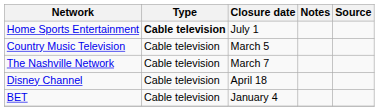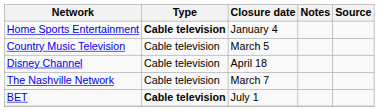 <table class="wikitable sortable">
 <tr>
 <th>Network</th>
 <th>Type</th>
 <th>Closure date</th>
 <th>Notes</th>
 <th>Source</th>
 </tr>
 <tr>
 <td><a href='#'>Home Sports Entertainment</a></td>
 <td><strong>Cable television</strong></td>
-<td>July 1</td>
+<td>January 4</td>
 <td></td>
 <td></td>
 </tr>
 <tr>
 <td><a href='#'>Country Music Television</a></td>
 <td>Cable television</td>
 <td>March 5</td>
 <td></td>
 <td></td>
 </tr>
 <tr>
+<td><a href='#'>Disney Channel</a></td>
+<td>Cable television</td>
+<td>April 18</td>
+<td></td>
+<td></td>
+</tr>
+<tr>
 <td><a href='#'>The Nashville Network</a></td>
 <td>Cable television</td>
 <td>March 7</td>
 <td></td>
 <td></td>
 </tr>
 <tr>
-<td><a href='#'>Disney Channel</a></td>
-<td>Cable television</td>
-<td>April 18</td>
-<td></td>
-<td></td>
-</tr>
-<tr>
 <td><a href='#'>BET</a></td>
-<td>Cable television</td>
-<td>January 4</td>
+<td><strong>Cable television</strong></td>
+<td>July 1</td>
 <td></td>
 <td></td>
 </tr>
 <tr>
 </tr>
 </table>
